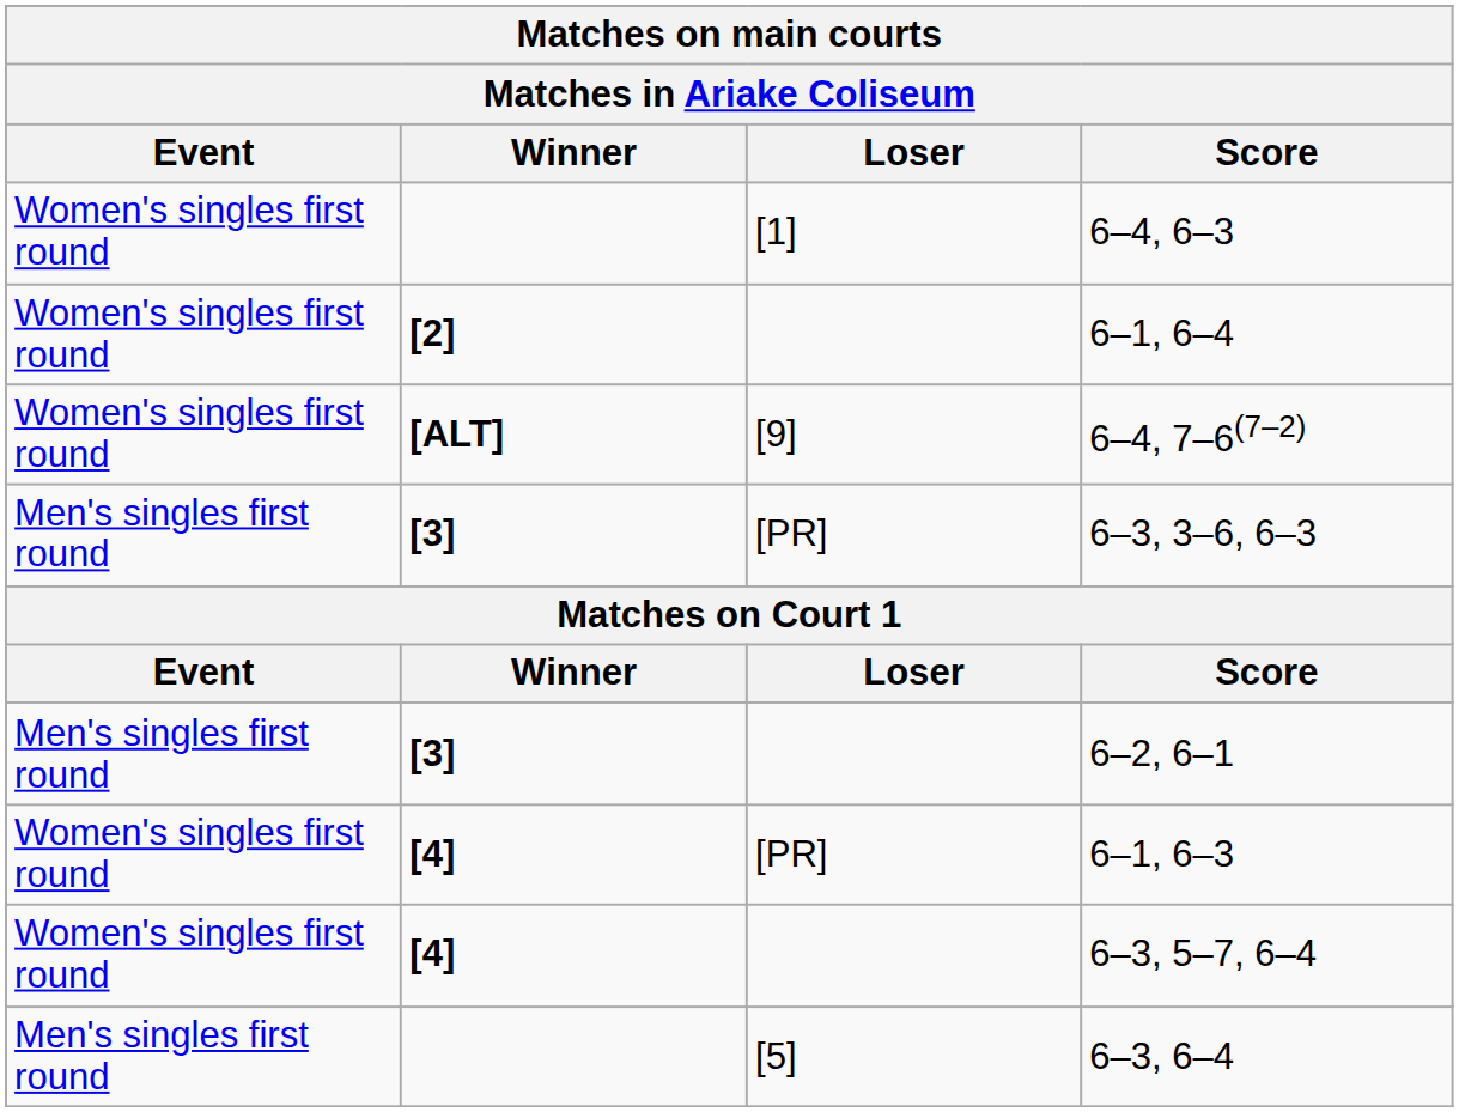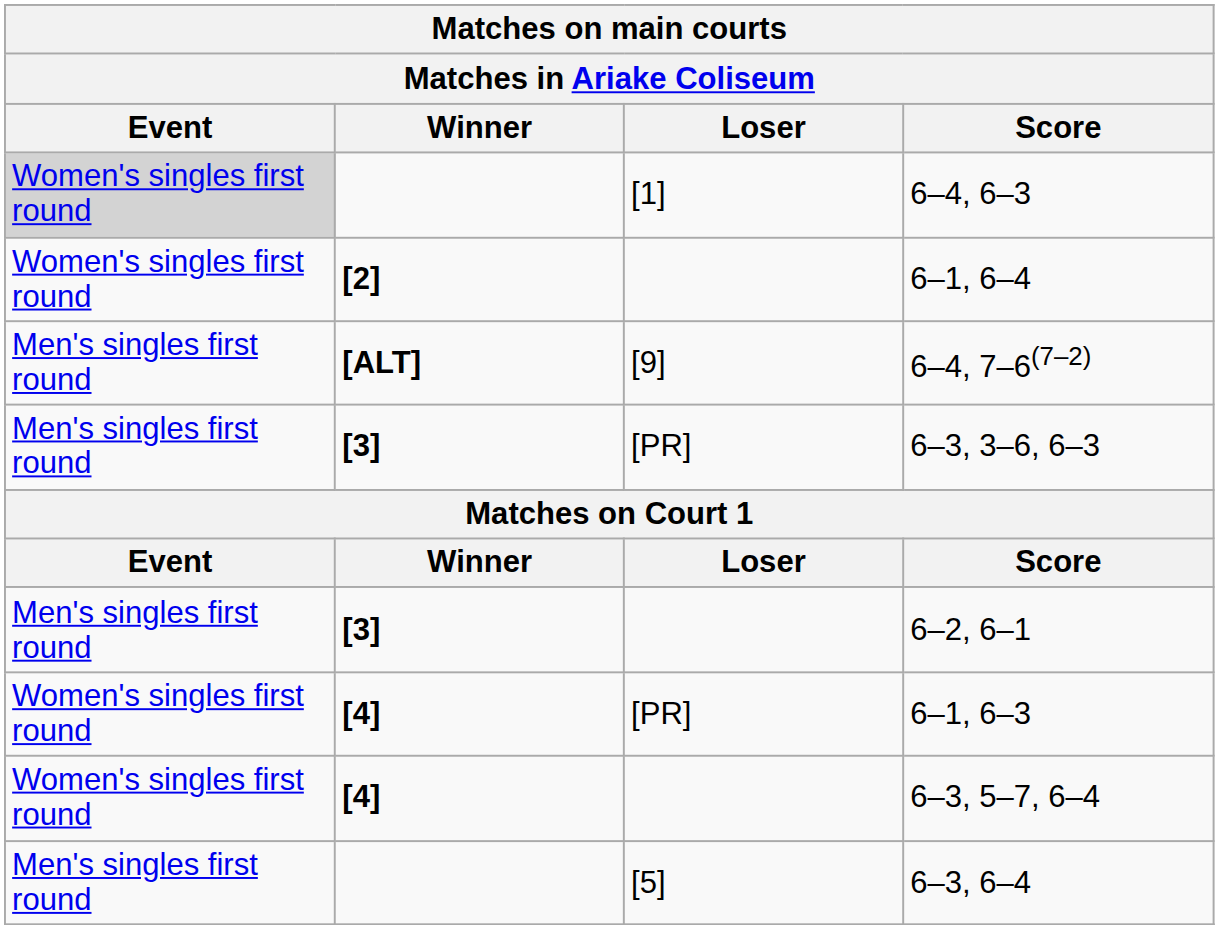 <table class="wikitable collapsible uncollapsed" style="margin:auto;">
 <tr>
 <th colspan="4" style="white-space:nowrap;">Matches on main courts</th>
 </tr>
 <tr>
 <th colspan="4">Matches in <a href='#'>Ariake Coliseum</a></th>
 </tr>
 <tr>
 <th width="250">Event</th>
 <th width="220">Winner</th>
 <th width="220">Loser</th>
 <th width="250">Score</th>
 </tr>
 <tr>
-<td><a href='#'>Women's singles first round</a></td>
+<td style="background: lightgrey;"><a href='#'>Women's singles first round</a></td>
 <td><strong></strong></td>
 <td> [1]</td>
 <td>6–4, 6–3</td>
 </tr>
 <tr>
 <td><a href='#'>Women's singles first round</a></td>
 <td><strong> [2]</strong></td>
 <td></td>
 <td>6–1, 6–4</td>
 </tr>
 <tr>
-<td><a href='#'>Women's singles first round</a></td>
+<td><a href='#'>Men's singles first round</a></td>
 <td><strong> [ALT]</strong></td>
 <td> [9]</td>
 <td>6–4, 7–6<sup>(7–2)</sup></td>
 </tr>
 <tr>
 <td><a href='#'>Men's singles first round</a></td>
 <td><strong> [3]</strong></td>
 <td> [PR]</td>
 <td>6–3, 3–6, 6–3</td>
 </tr>
 <tr>
 <th colspan="4">Matches on Court 1</th>
 </tr>
 <tr>
 <th width="220">Event</th>
 <th width="220">Winner</th>
 <th width="220">Loser</th>
 <th width="250">Score</th>
 </tr>
 <tr>
 <td><a href='#'>Men's singles first round</a></td>
 <td><strong> [3]</strong></td>
 <td></td>
 <td>6–2, 6–1</td>
 </tr>
 <tr>
 <td><a href='#'>Women's singles first round</a></td>
 <td><strong> [4]</strong></td>
 <td> [PR]</td>
 <td>6–1, 6–3</td>
 </tr>
 <tr>
 <td><a href='#'>Women's singles first round</a></td>
 <td><strong> [4]</strong></td>
 <td></td>
 <td>6–3, 5–7, 6–4</td>
 </tr>
 <tr>
 <td><a href='#'>Men's singles first round</a></td>
 <td><strong></strong></td>
 <td> [5]</td>
 <td>6–3, 6–4</td>
 </tr>
 <tr>
 </tr>
 </table>
